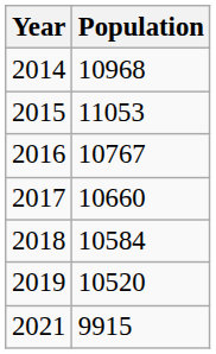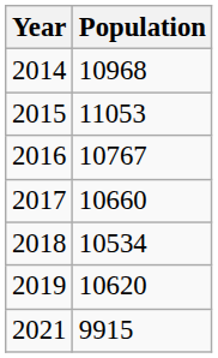 <table class="wikitable">
 <tr>
 <th>Year</th>
 <th>Population</th>
 </tr>
 <tr>
 <td>2014</td>
 <td>10968</td>
 </tr>
 <tr>
 <td>2015</td>
 <td>11053</td>
 </tr>
 <tr>
 <td>2016</td>
 <td>10767</td>
 </tr>
 <tr>
 <td>2017</td>
 <td>10660</td>
 </tr>
 <tr>
 <td>2018</td>
-<td>10584</td>
+<td>10534</td>
 </tr>
 <tr>
 <td>2019</td>
-<td>10520</td>
+<td>10620</td>
 </tr>
 <tr>
 <td>2021</td>
 <td>9915</td>
 </tr>
 </table>
